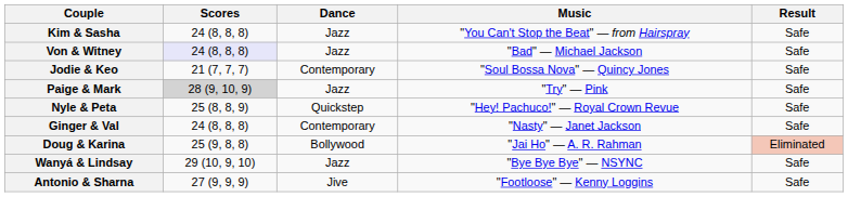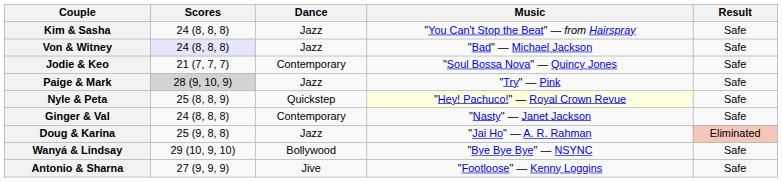 <table class="wikitable sortable" style="text-align:center; width:90%">
 <tr>
 <th scope="col">Couple</th>
 <th scope="col">Scores</th>
 <th scope="col" class="unsortable">Dance</th>
 <th scope="col" class="unsortable">Music</th>
 <th scope="col" class="unsortable">Result</th>
 </tr>
 <tr>
 <th scope="row">Kim & Sasha</th>
 <td>24 (8, 8, 8)</td>
 <td>Jazz</td>
 <td>"<a href='#'>You Can't Stop the Beat</a>" — <em>from <a href='#'>Hairspray</a></em></td>
 <td>Safe</td>
 </tr>
 <tr>
 <th scope="row">Von & Witney</th>
 <td style="background: lavender;">24 (8, 8, 8)</td>
 <td>Jazz</td>
 <td>"<a href='#'>Bad</a>" — <a href='#'>Michael Jackson</a></td>
 <td>Safe</td>
 </tr>
 <tr>
 <th scope="row">Jodie & Keo</th>
 <td>21 (7, 7, 7)</td>
 <td>Contemporary</td>
 <td>"<a href='#'>Soul Bossa Nova</a>" — <a href='#'>Quincy Jones</a></td>
 <td>Safe</td>
 </tr>
 <tr>
 <th scope="row">Paige & Mark</th>
 <td style="background: lightgrey;">28 (9, 10, 9)</td>
 <td>Jazz</td>
 <td>"<a href='#'>Try</a>" — <a href='#'>Pink</a></td>
 <td>Safe</td>
 </tr>
 <tr>
 <th scope="row">Nyle & Peta</th>
 <td>25 (8, 8, 9)</td>
 <td>Quickstep</td>
-<td>"<a href='#'>Hey! Pachuco!</a>" — <a href='#'>Royal Crown Revue</a></td>
+<td style="background: lightyellow;">"<a href='#'>Hey! Pachuco!</a>" — <a href='#'>Royal Crown Revue</a></td>
 <td>Safe</td>
 </tr>
 <tr>
 <th scope="row">Ginger & Val</th>
 <td>24 (8, 8, 8)</td>
 <td>Contemporary</td>
 <td>"<a href='#'>Nasty</a>" — <a href='#'>Janet Jackson</a></td>
 <td>Safe</td>
 </tr>
 <tr>
 <th scope="row">Doug & Karina</th>
 <td>25 (9, 8, 8)</td>
-<td>Bollywood</td>
+<td>Jazz</td>
 <td>"<a href='#'>Jai Ho</a>" — <a href='#'>A. R. Rahman</a></td>
 <td bgcolor=f4c7b8>Eliminated</td>
 </tr>
 <tr>
 <th scope="row">Wanyá & Lindsay</th>
 <td>29 (10, 9, 10)</td>
-<td>Jazz</td>
+<td>Bollywood</td>
 <td>"<a href='#'>Bye Bye Bye</a>" — <a href='#'>NSYNC</a></td>
 <td>Safe</td>
 </tr>
 <tr>
 <th scope="row">Antonio & Sharna</th>
 <td>27 (9, 9, 9)</td>
 <td>Jive</td>
 <td>"<a href='#'>Footloose</a>" — <a href='#'>Kenny Loggins</a></td>
 <td>Safe</td>
 </tr>
 </table>
